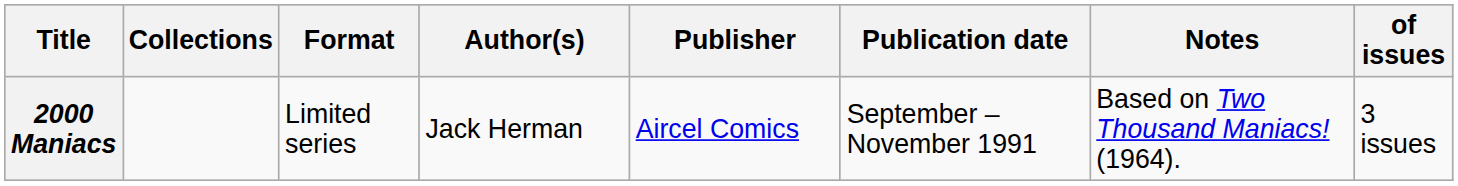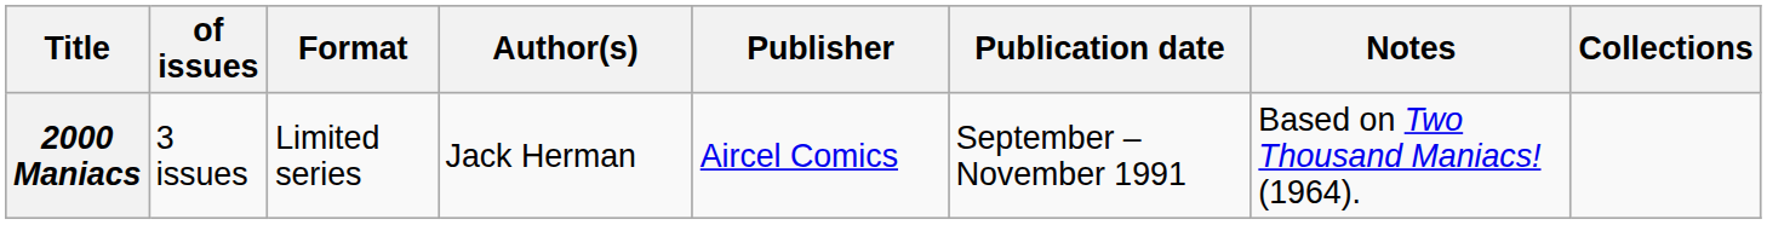 <table class="wikitable">
 <tr>
 <th>Title</th>
-<th>Collections</th>
+<th style="width:40pt"> of issues</th>
 <th style="width:75pt">Format</th>
 <th style="width:125pt">Author(s)</th>
 <th style="width:125pt">Publisher</th>
 <th style="width:150pt">Publication date</th>
 <th style="width:175pt">Notes</th>
-<th style="width:40pt"> of issues</th>
+<th>Collections</th>
 </tr>
 <tr>
 <th><em>2000 Maniacs</em></th>
-<td></td>
+<td>3 issues</td>
 <td>Limited series</td>
 <td>Jack Herman</td>
 <td><a href='#'>Aircel Comics</a></td>
 <td>September – November 1991</td>
 <td>Based on <em><a href='#'>Two Thousand Maniacs!</a></em> (1964).</td>
-<td>3 issues</td>
+<td></td>
 </tr>
 </table>
